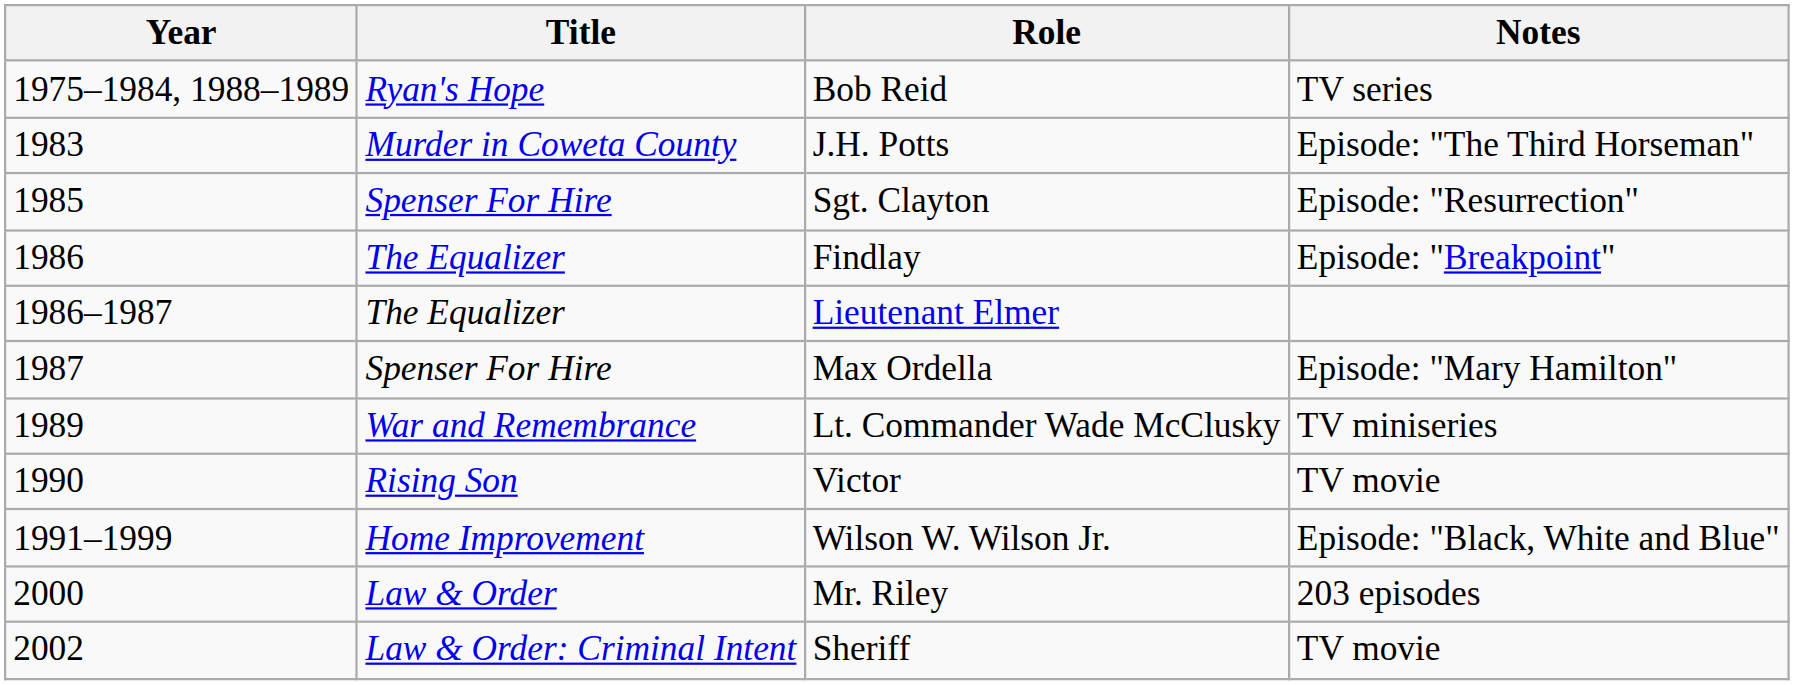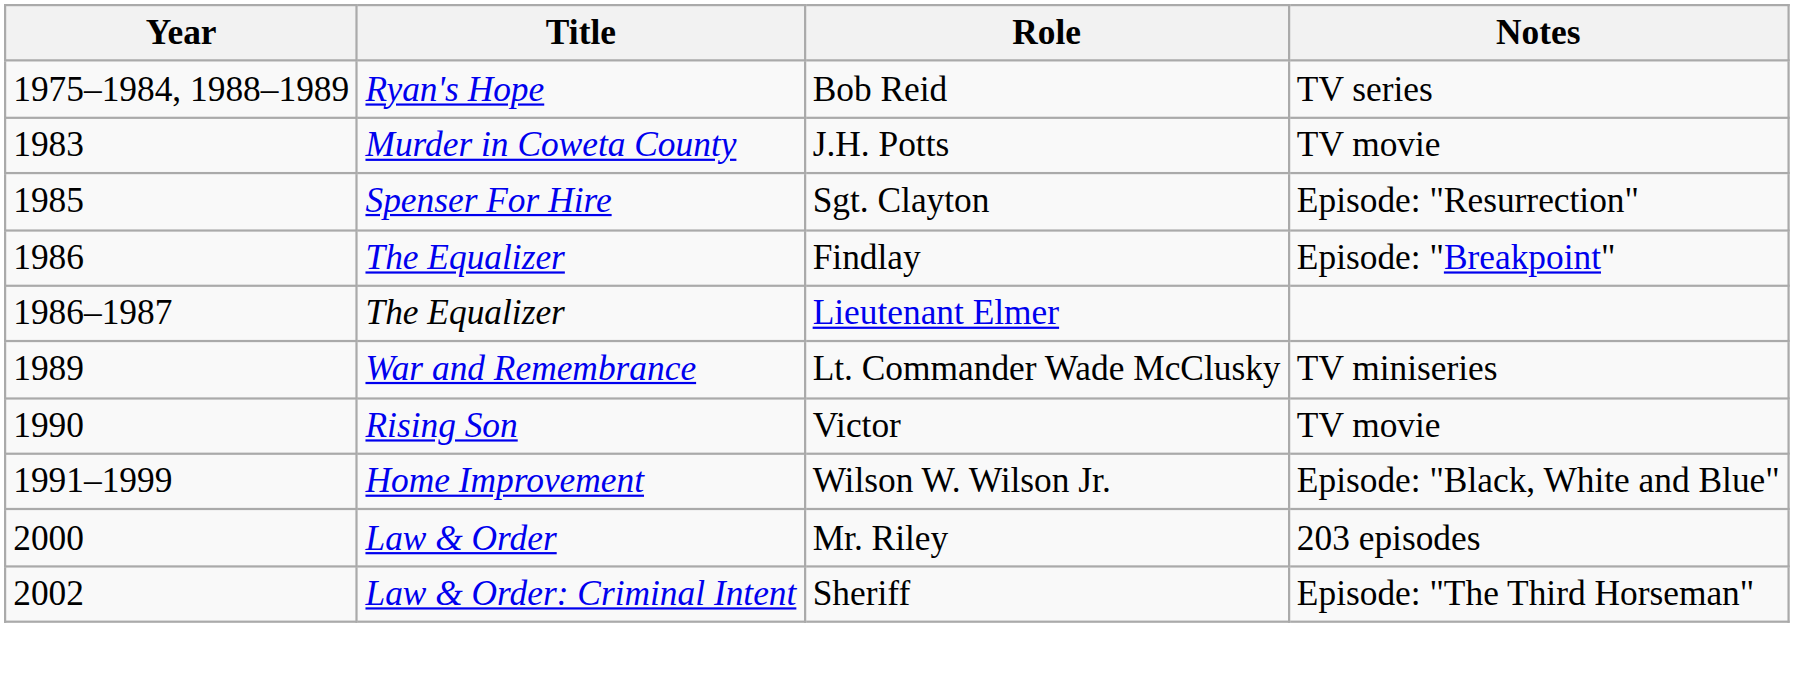 <table class="wikitable plainrowheaders sortable">
 <tr>
 <th scope="col">Year</th>
 <th scope="col">Title</th>
 <th scope="col">Role</th>
 <th class="unsortable">Notes</th>
 </tr>
 <tr>
 <td>1975–1984, 1988–1989</td>
 <td><em><a href='#'>Ryan's Hope</a></em></td>
 <td>Bob Reid</td>
 <td>TV series</td>
 </tr>
 <tr>
 <td>1983</td>
 <td><em><a href='#'>Murder in Coweta County</a></em></td>
 <td>J.H. Potts</td>
-<td>Episode: "The Third Horseman"</td>
+<td>TV movie</td>
 </tr>
 <tr>
 <td>1985</td>
 <td><em><a href='#'>Spenser For Hire</a></em></td>
 <td>Sgt. Clayton</td>
 <td>Episode: "Resurrection"</td>
 </tr>
 <tr>
 <td>1986</td>
 <td><em><a href='#'>The Equalizer</a></em></td>
 <td>Findlay</td>
 <td>Episode: "<a href='#'>Breakpoint</a>"</td>
 </tr>
 <tr>
 <td>1986–1987</td>
 <td><em>The Equalizer</em></td>
 <td><a href='#'>Lieutenant Elmer</a></td>
 <td></td>
-</tr>
-<tr>
-<td>1987</td>
-<td><em>Spenser For Hire</em></td>
-<td>Max Ordella</td>
-<td>Episode: "Mary Hamilton"</td>
 </tr>
 <tr>
 <td>1989</td>
 <td><em><a href='#'>War and Remembrance</a></em></td>
 <td>Lt. Commander Wade McClusky</td>
 <td>TV miniseries</td>
 </tr>
 <tr>
 <td>1990</td>
 <td><em><a href='#'>Rising Son</a></em></td>
 <td>Victor</td>
 <td>TV movie</td>
 </tr>
 <tr>
 <td>1991–1999</td>
 <td><em><a href='#'>Home Improvement</a></em></td>
 <td>Wilson W. Wilson Jr.</td>
 <td>Episode: "Black, White and Blue"</td>
 </tr>
 <tr>
 <td>2000</td>
 <td><em><a href='#'>Law & Order</a></em></td>
 <td>Mr. Riley</td>
 <td>203 episodes</td>
 </tr>
 <tr>
 <td>2002</td>
 <td><em><a href='#'>Law & Order: Criminal Intent</a></em></td>
 <td>Sheriff</td>
-<td>TV movie</td>
+<td>Episode: "The Third Horseman"</td>
 </tr>
 </table>
